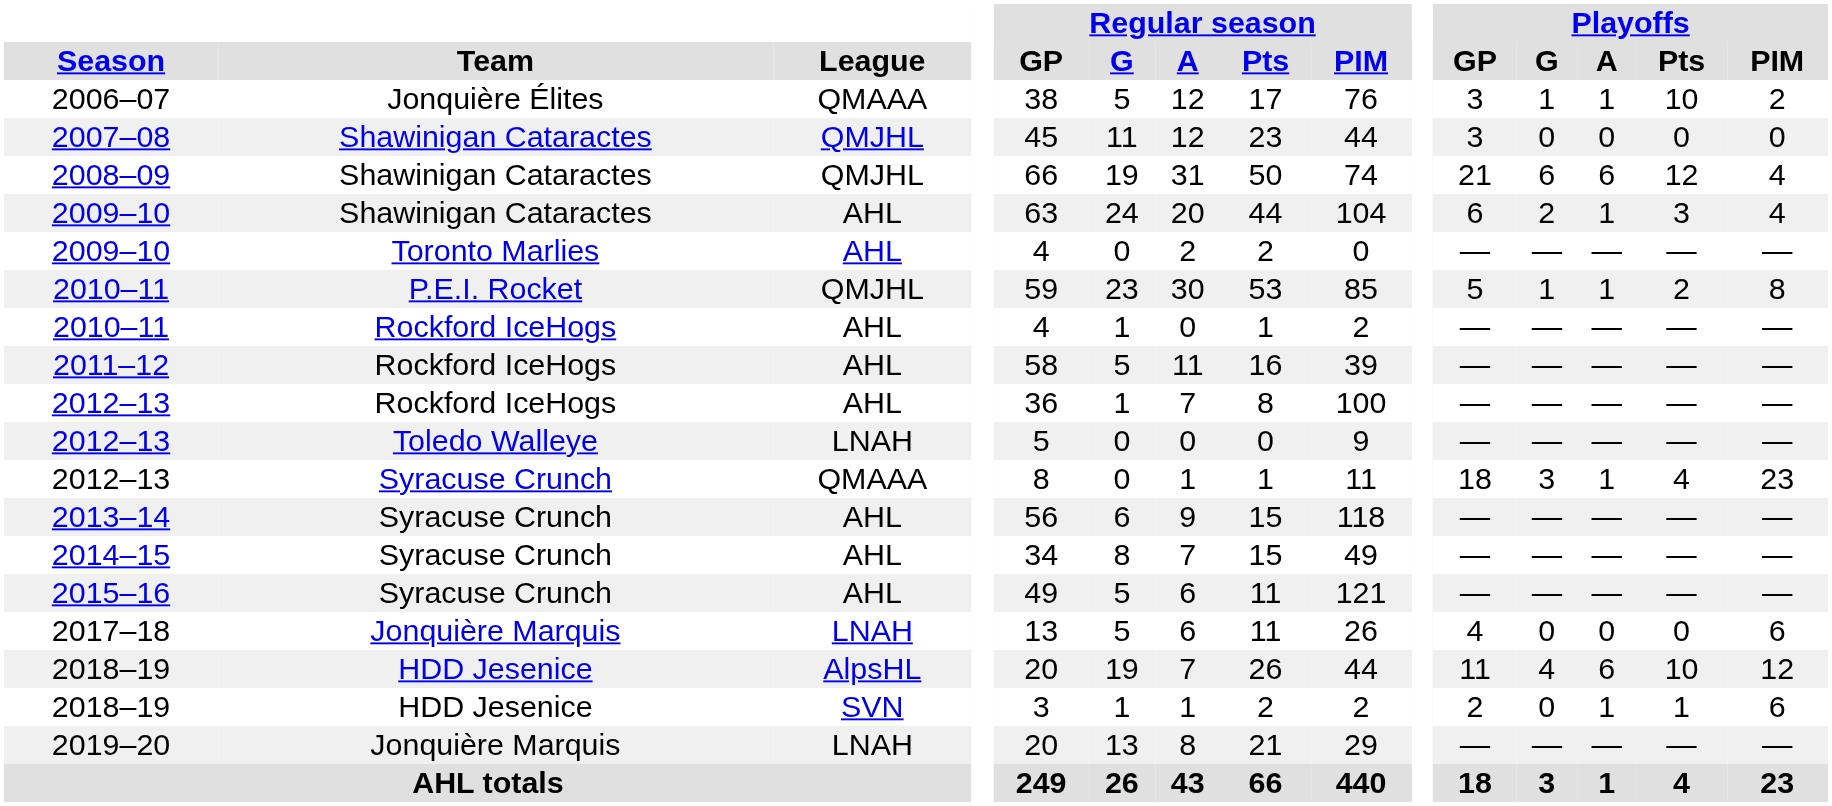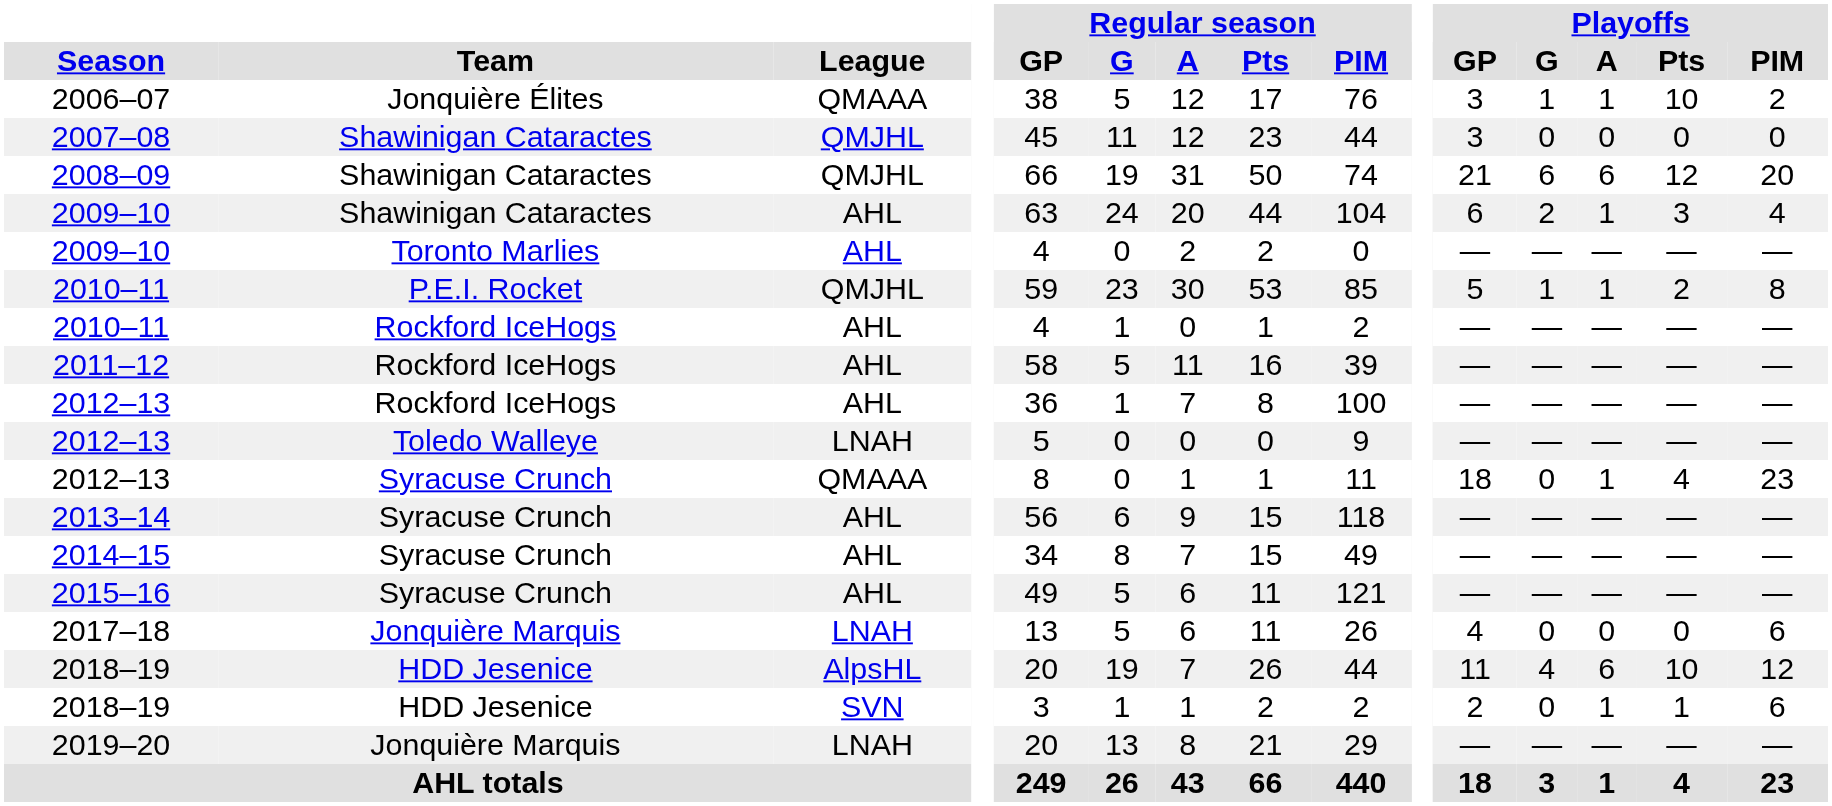 <table border="0" cellpadding="1" cellspacing="0" style="text-align:center; width:60em;">
 <tr bgcolor="#e0e0e0">
 <th colspan="3"  bgcolor="#ffffff"> </th>
 <th rowspan="99" bgcolor="#ffffff"> </th>
 <th colspan="5"><a href='#'>Regular season</a></th>
 <th rowspan="99" bgcolor="#ffffff"> </th>
 <th colspan="5"><a href='#'>Playoffs</a></th>
 </tr>
 <tr bgcolor="#e0e0e0">
 <th><a href='#'>Season</a></th>
 <th>Team</th>
 <th>League</th>
 <th>GP</th>
 <th><a href='#'>G</a></th>
 <th><a href='#'>A</a></th>
 <th><a href='#'>Pts</a></th>
 <th><a href='#'>PIM</a></th>
 <th>GP</th>
 <th>G</th>
 <th>A</th>
 <th>Pts</th>
 <th>PIM</th>
 </tr>
 <tr>
 <td>2006–07</td>
 <td>Jonquière Élites</td>
 <td>QMAAA</td>
 <td>38</td>
 <td>5</td>
 <td>12</td>
 <td>17</td>
 <td>76</td>
 <td>3</td>
 <td>1</td>
 <td>1</td>
 <td>10</td>
 <td>2</td>
 </tr>
 <tr bgcolor="#f0f0f0">
 <td><a href='#'>2007–08</a></td>
 <td><a href='#'>Shawinigan Cataractes</a></td>
 <td><a href='#'>QMJHL</a></td>
 <td>45</td>
 <td>11</td>
 <td>12</td>
 <td>23</td>
 <td>44</td>
 <td>3</td>
 <td>0</td>
 <td>0</td>
 <td>0</td>
 <td>0</td>
 </tr>
 <tr>
 <td><a href='#'>2008–09</a></td>
 <td>Shawinigan Cataractes</td>
 <td>QMJHL</td>
 <td>66</td>
 <td>19</td>
 <td>31</td>
 <td>50</td>
 <td>74</td>
 <td>21</td>
 <td>6</td>
 <td>6</td>
 <td>12</td>
-<td>4</td>
+<td>20</td>
 </tr>
 <tr bgcolor="#f0f0f0">
 <td><a href='#'>2009–10</a></td>
 <td>Shawinigan Cataractes</td>
 <td>AHL</td>
 <td>63</td>
 <td>24</td>
 <td>20</td>
 <td>44</td>
 <td>104</td>
 <td>6</td>
 <td>2</td>
 <td>1</td>
 <td>3</td>
 <td>4</td>
 </tr>
 <tr>
 <td><a href='#'>2009–10</a></td>
 <td><a href='#'>Toronto Marlies</a></td>
 <td><a href='#'>AHL</a></td>
 <td>4</td>
 <td>0</td>
 <td>2</td>
 <td>2</td>
 <td>0</td>
 <td>—</td>
 <td>—</td>
 <td>—</td>
 <td>—</td>
 <td>—</td>
 </tr>
 <tr bgcolor="#f0f0f0">
 <td><a href='#'>2010–11</a></td>
 <td><a href='#'>P.E.I. Rocket</a></td>
 <td>QMJHL</td>
 <td>59</td>
 <td>23</td>
 <td>30</td>
 <td>53</td>
 <td>85</td>
 <td>5</td>
 <td>1</td>
 <td>1</td>
 <td>2</td>
 <td>8</td>
 </tr>
 <tr>
 <td><a href='#'>2010–11</a></td>
 <td><a href='#'>Rockford IceHogs</a></td>
 <td>AHL</td>
 <td>4</td>
 <td>1</td>
 <td>0</td>
 <td>1</td>
 <td>2</td>
 <td>—</td>
 <td>—</td>
 <td>—</td>
 <td>—</td>
 <td>—</td>
 </tr>
 <tr bgcolor="#f0f0f0">
 <td><a href='#'>2011–12</a></td>
 <td>Rockford IceHogs</td>
 <td>AHL</td>
 <td>58</td>
 <td>5</td>
 <td>11</td>
 <td>16</td>
 <td>39</td>
 <td>—</td>
 <td>—</td>
 <td>—</td>
 <td>—</td>
 <td>—</td>
 </tr>
 <tr>
 <td><a href='#'>2012–13</a></td>
 <td>Rockford IceHogs</td>
 <td>AHL</td>
 <td>36</td>
 <td>1</td>
 <td>7</td>
 <td>8</td>
 <td>100</td>
 <td>—</td>
 <td>—</td>
 <td>—</td>
 <td>—</td>
 <td>—</td>
 </tr>
 <tr bgcolor="#f0f0f0">
 <td><a href='#'>2012–13</a></td>
 <td><a href='#'>Toledo Walleye</a></td>
 <td>LNAH</td>
 <td>5</td>
 <td>0</td>
 <td>0</td>
 <td>0</td>
 <td>9</td>
 <td>—</td>
 <td>—</td>
 <td>—</td>
 <td>—</td>
 <td>—</td>
 </tr>
 <tr>
 <td>2012–13</td>
 <td><a href='#'>Syracuse Crunch</a></td>
 <td>QMAAA</td>
 <td>8</td>
 <td>0</td>
 <td>1</td>
 <td>1</td>
 <td>11</td>
 <td>18</td>
-<td>3</td>
+<td>0</td>
 <td>1</td>
 <td>4</td>
 <td>23</td>
 </tr>
 <tr bgcolor="#f0f0f0">
 <td><a href='#'>2013–14</a></td>
 <td>Syracuse Crunch</td>
 <td>AHL</td>
 <td>56</td>
 <td>6</td>
 <td>9</td>
 <td>15</td>
 <td>118</td>
 <td>—</td>
 <td>—</td>
 <td>—</td>
 <td>—</td>
 <td>—</td>
 </tr>
 <tr>
 <td><a href='#'>2014–15</a></td>
 <td>Syracuse Crunch</td>
 <td>AHL</td>
 <td>34</td>
 <td>8</td>
 <td>7</td>
 <td>15</td>
 <td>49</td>
 <td>—</td>
 <td>—</td>
 <td>—</td>
 <td>—</td>
 <td>—</td>
 </tr>
 <tr bgcolor="#f0f0f0">
 <td><a href='#'>2015–16</a></td>
 <td>Syracuse Crunch</td>
 <td>AHL</td>
 <td>49</td>
 <td>5</td>
 <td>6</td>
 <td>11</td>
 <td>121</td>
 <td>—</td>
 <td>—</td>
 <td>—</td>
 <td>—</td>
 <td>—</td>
 </tr>
 <tr>
 <td>2017–18</td>
 <td><a href='#'>Jonquière Marquis</a></td>
 <td><a href='#'>LNAH</a></td>
 <td>13</td>
 <td>5</td>
 <td>6</td>
 <td>11</td>
 <td>26</td>
 <td>4</td>
 <td>0</td>
 <td>0</td>
 <td>0</td>
 <td>6</td>
 </tr>
 <tr bgcolor="#f0f0f0">
 <td>2018–19</td>
 <td><a href='#'>HDD Jesenice</a></td>
 <td><a href='#'>AlpsHL</a></td>
 <td>20</td>
 <td>19</td>
 <td>7</td>
 <td>26</td>
 <td>44</td>
 <td>11</td>
 <td>4</td>
 <td>6</td>
 <td>10</td>
 <td>12</td>
 </tr>
 <tr>
 <td>2018–19</td>
 <td>HDD Jesenice</td>
 <td><a href='#'>SVN</a></td>
 <td>3</td>
 <td>1</td>
 <td>1</td>
 <td>2</td>
 <td>2</td>
 <td>2</td>
 <td>0</td>
 <td>1</td>
 <td>1</td>
 <td>6</td>
 </tr>
 <tr bgcolor="#f0f0f0">
 <td>2019–20</td>
 <td>Jonquière Marquis</td>
 <td>LNAH</td>
 <td>20</td>
 <td>13</td>
 <td>8</td>
 <td>21</td>
 <td>29</td>
 <td>—</td>
 <td>—</td>
 <td>—</td>
 <td>—</td>
 <td>—</td>
 </tr>
 <tr bgcolor="#e0e0e0">
 <th colspan="3">AHL totals</th>
 <th>249</th>
 <th>26</th>
 <th>43</th>
 <th>66</th>
 <th>440</th>
 <th>18</th>
 <th>3</th>
 <th>1</th>
 <th>4</th>
 <th>23</th>
 </tr>
 </table>
